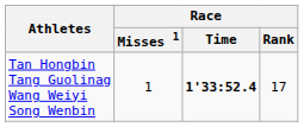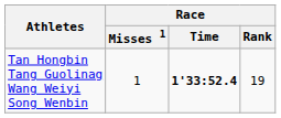 <table class="wikitable" border="1" style="font-size:90%">
 <tr>
 <th rowspan=2>Athletes</th>
 <th colspan=3>Race</th>
 </tr>
 <tr>
 <th>Misses <sup>1</sup></th>
 <th>Time</th>
 <th>Rank</th>
 </tr>
 <tr>
 <td><a href='#'>Tan Hongbin</a><br><a href='#'>Tang Guolinag</a><br><a href='#'>Wang Weiyi</a><br><a href='#'>Song Wenbin</a></td>
 <td align=center>1</td>
 <td align=center><strong>1'33:52.4</strong></td>
-<td align=center>17</td>
+<td align=center>19</td>
 </tr>
 </table>
